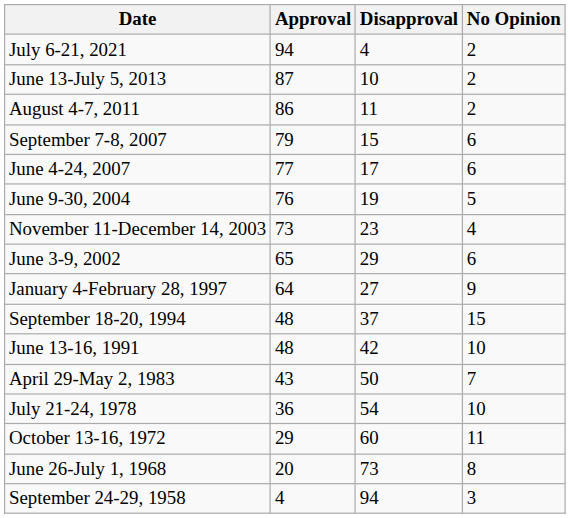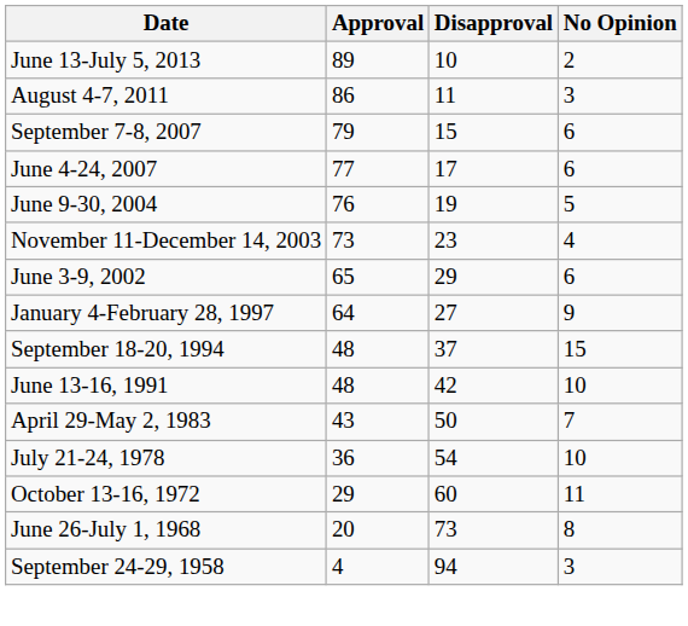 <table class="wikitable">
 <tr>
 <th>Date</th>
 <th>Approval</th>
 <th>Disapproval</th>
 <th>No Opinion</th>
 </tr>
 <tr>
-<td>July 6-21, 2021</td>
-<td>94</td>
-<td>4</td>
-<td>2</td>
-</tr>
-<tr>
 <td>June 13-July 5, 2013</td>
-<td>87</td>
+<td>89</td>
 <td>10</td>
 <td>2</td>
 </tr>
 <tr>
 <td>August 4-7, 2011</td>
 <td>86</td>
 <td>11</td>
-<td>2</td>
+<td>3</td>
 </tr>
 <tr>
 <td>September 7-8, 2007</td>
 <td>79</td>
 <td>15</td>
 <td>6</td>
 </tr>
 <tr>
 <td>June 4-24, 2007</td>
 <td>77</td>
 <td>17</td>
 <td>6</td>
 </tr>
 <tr>
 <td>June 9-30, 2004</td>
 <td>76</td>
 <td>19</td>
 <td>5</td>
 </tr>
 <tr>
 <td>November 11-December 14, 2003</td>
 <td>73</td>
 <td>23</td>
 <td>4</td>
 </tr>
 <tr>
 <td>June 3-9, 2002</td>
 <td>65</td>
 <td>29</td>
 <td>6</td>
 </tr>
 <tr>
 <td>January 4-February 28, 1997</td>
 <td>64</td>
 <td>27</td>
 <td>9</td>
 </tr>
 <tr>
 <td>September 18-20, 1994</td>
 <td>48</td>
 <td>37</td>
 <td>15</td>
 </tr>
 <tr>
 <td>June 13-16, 1991</td>
 <td>48</td>
 <td>42</td>
 <td>10</td>
 </tr>
 <tr>
 <td>April 29-May 2, 1983</td>
 <td>43</td>
 <td>50</td>
 <td>7</td>
 </tr>
 <tr>
 <td>July 21-24, 1978</td>
 <td>36</td>
 <td>54</td>
 <td>10</td>
 </tr>
 <tr>
 <td>October 13-16, 1972</td>
 <td>29</td>
 <td>60</td>
 <td>11</td>
 </tr>
 <tr>
 <td>June 26-July 1, 1968</td>
 <td>20</td>
 <td>73</td>
 <td>8</td>
 </tr>
 <tr>
 <td>September 24-29, 1958</td>
 <td>4</td>
 <td>94</td>
 <td>3</td>
 </tr>
 </table>
